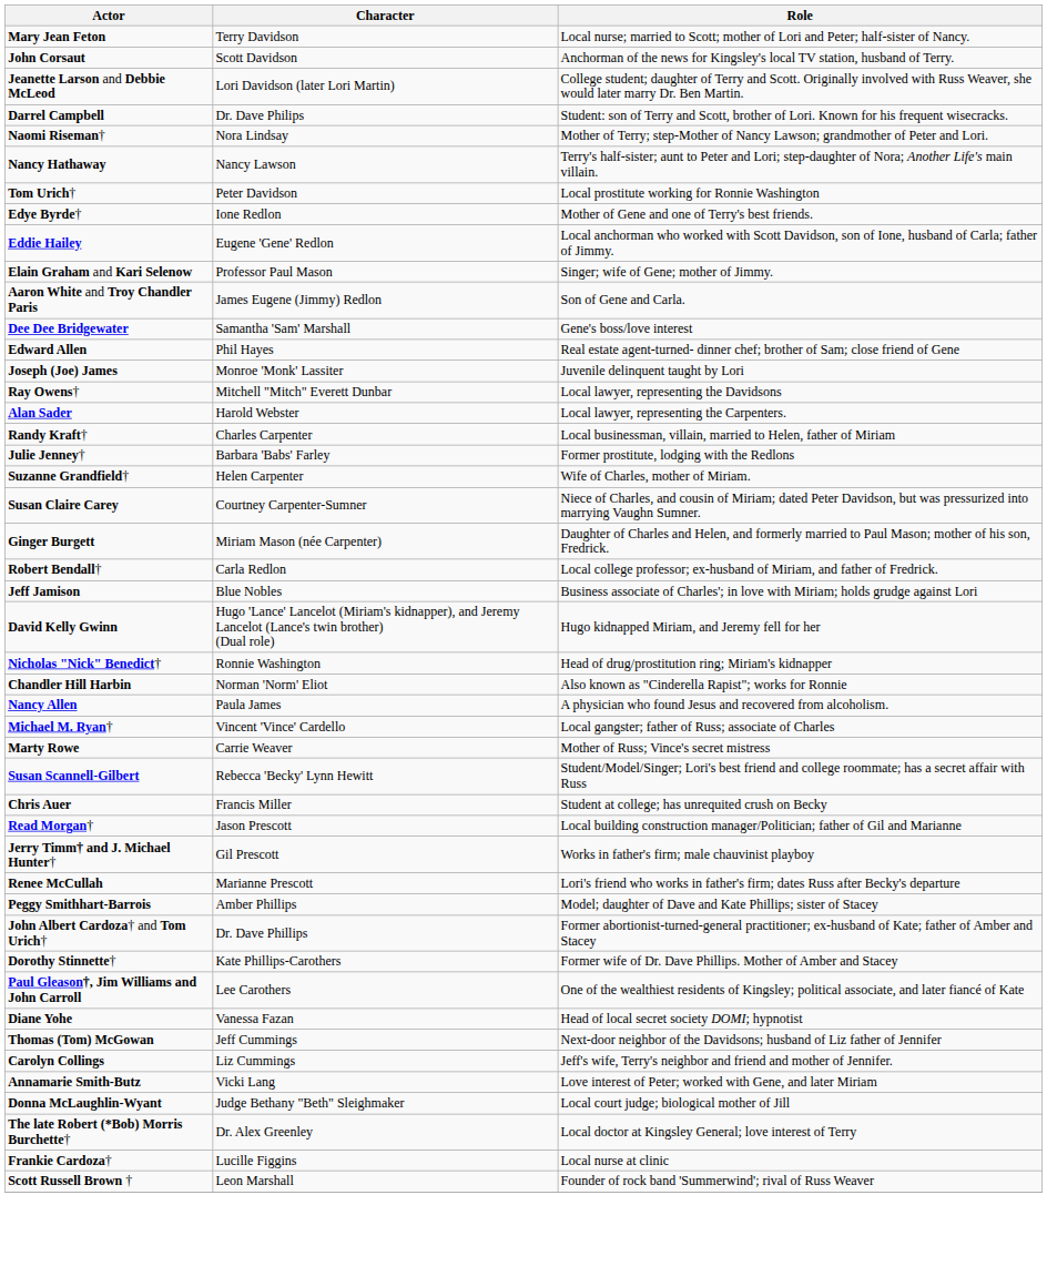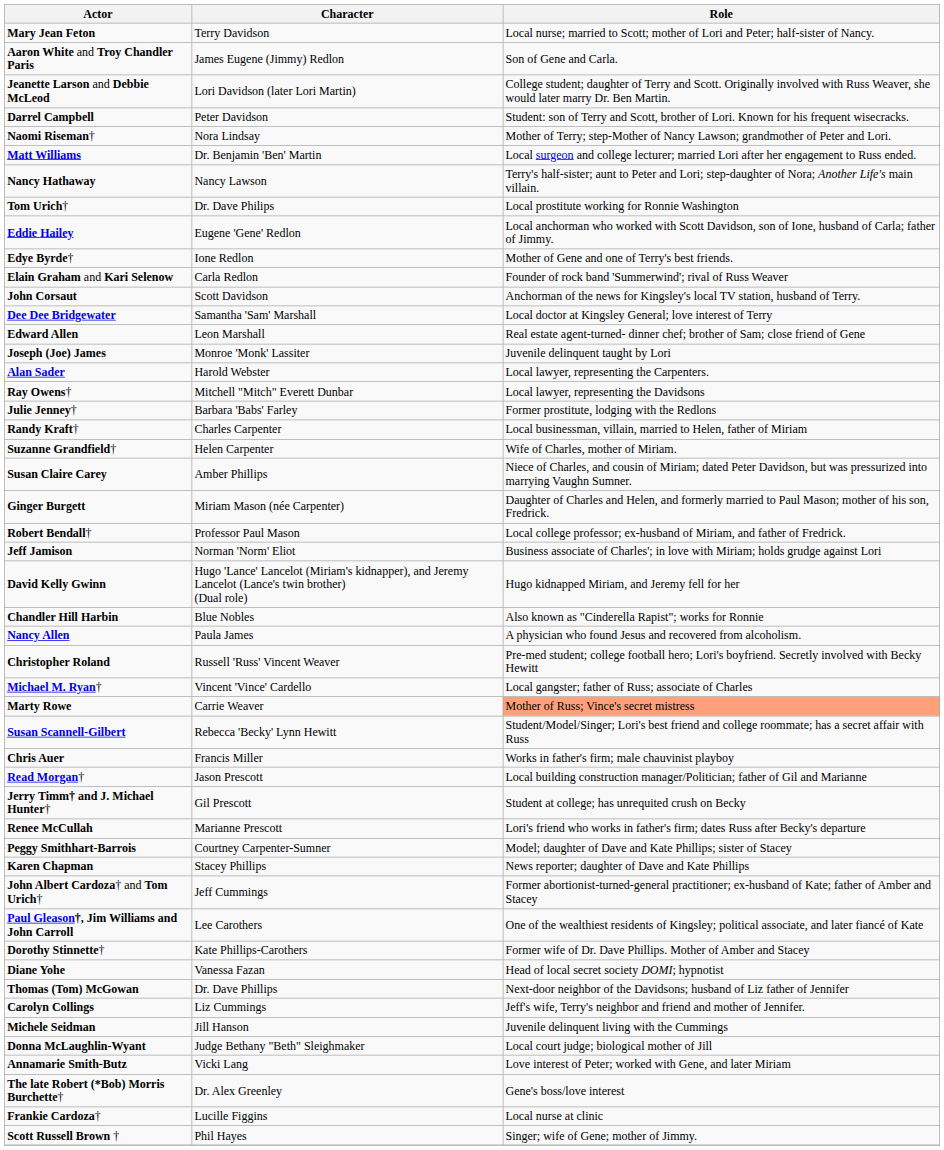 <table class="wikitable">
 <tr>
 <th>Actor</th>
 <th>Character</th>
 <th>Role</th>
 </tr>
 <tr>
 <td><strong>Mary Jean Feton</strong></td>
 <td>Terry Davidson</td>
 <td>Local nurse; married to Scott; mother of Lori and Peter; half-sister of Nancy.</td>
 </tr>
 <tr>
-<td><strong>John Corsaut</strong></td>
-<td>Scott Davidson</td>
-<td>Anchorman of the news for Kingsley's local TV station, husband of Terry.</td>
+<td><strong>Aaron White</strong> and <strong>Troy Chandler Paris</strong></td>
+<td>James Eugene (Jimmy) Redlon</td>
+<td>Son of Gene and Carla.</td>
 </tr>
 <tr>
 <td><strong>Jeanette Larson</strong> and <strong>Debbie McLeod</strong></td>
 <td>Lori Davidson (later Lori Martin)</td>
 <td>College student; daughter of Terry and Scott. Originally involved with Russ Weaver, she would later marry Dr. Ben Martin.</td>
 </tr>
 <tr>
 <td><strong>Darrel Campbell</strong></td>
-<td>Dr. Dave Philips</td>
+<td>Peter Davidson</td>
 <td>Student: son of Terry and Scott, brother of Lori. Known for his frequent wisecracks.</td>
 </tr>
 <tr>
 <td><strong>Naomi Riseman</strong>†</td>
 <td>Nora Lindsay</td>
 <td>Mother of Terry; step-Mother of Nancy Lawson; grandmother of Peter and Lori.</td>
 </tr>
 <tr>
+<td><strong><a href='#'>Matt Williams</a></strong></td>
+<td>Dr. Benjamin 'Ben' Martin</td>
+<td>Local <a href='#'>surgeon</a> and college lecturer; married Lori after her engagement to Russ ended.</td>
+</tr>
+<tr>
 <td><strong>Nancy Hathaway</strong></td>
 <td>Nancy Lawson</td>
 <td>Terry's half-sister; aunt to Peter and Lori; step-daughter of Nora; <em>Another Life's</em> main villain.</td>
 </tr>
 <tr>
 <td><strong>Tom Urich</strong>†</td>
-<td>Peter Davidson</td>
+<td>Dr. Dave Philips</td>
 <td>Local prostitute working for Ronnie Washington</td>
+</tr>
+<tr>
+<td><strong><a href='#'>Eddie Hailey</a></strong></td>
+<td>Eugene 'Gene' Redlon</td>
+<td>Local anchorman who worked with Scott Davidson, son of Ione, husband of Carla; father of Jimmy.</td>
 </tr>
 <tr>
 <td><strong>Edye Byrde</strong>†</td>
 <td>Ione Redlon</td>
 <td>Mother of Gene and one of Terry's best friends.</td>
 </tr>
 <tr>
-<td><strong><a href='#'>Eddie Hailey</a></strong></td>
-<td>Eugene 'Gene' Redlon</td>
-<td>Local anchorman who worked with Scott Davidson, son of Ione, husband of Carla; father of Jimmy.</td>
+<td><strong>Elain Graham</strong> and <strong>Kari Selenow</strong></td>
+<td>Carla Redlon</td>
+<td>Founder of rock band 'Summerwind'; rival of Russ Weaver</td>
 </tr>
 <tr>
-<td><strong>Elain Graham</strong> and <strong>Kari Selenow</strong></td>
-<td>Professor Paul Mason</td>
-<td>Singer; wife of Gene; mother of Jimmy.</td>
-</tr>
-<tr>
-<td><strong>Aaron White</strong> and <strong>Troy Chandler Paris</strong></td>
-<td>James Eugene (Jimmy) Redlon</td>
-<td>Son of Gene and Carla.</td>
+<td><strong>John Corsaut</strong></td>
+<td>Scott Davidson</td>
+<td>Anchorman of the news for Kingsley's local TV station, husband of Terry.</td>
 </tr>
 <tr>
 <td><strong><a href='#'>Dee Dee Bridgewater</a></strong></td>
 <td>Samantha 'Sam' Marshall</td>
-<td>Gene's boss/love interest</td>
+<td>Local doctor at Kingsley General; love interest of Terry</td>
 </tr>
 <tr>
 <td><strong>Edward Allen</strong></td>
-<td>Phil Hayes</td>
+<td>Leon Marshall</td>
 <td>Real estate agent-turned- dinner chef; brother of Sam; close friend of Gene</td>
 </tr>
 <tr>
 <td><strong>Joseph (Joe) James</strong></td>
 <td>Monroe 'Monk' Lassiter</td>
 <td>Juvenile delinquent taught by Lori</td>
 </tr>
 <tr>
+<td><strong><a href='#'>Alan Sader</a></strong></td>
+<td>Harold Webster</td>
+<td>Local lawyer, representing the Carpenters.</td>
+</tr>
+<tr>
 <td><strong>Ray Owens</strong>†</td>
 <td>Mitchell "Mitch" Everett Dunbar</td>
 <td>Local lawyer, representing the Davidsons</td>
 </tr>
 <tr>
-<td><strong><a href='#'>Alan Sader</a></strong></td>
-<td>Harold Webster</td>
-<td>Local lawyer, representing the Carpenters.</td>
+<td><strong>Julie Jenney</strong>†</td>
+<td>Barbara 'Babs' Farley</td>
+<td>Former prostitute, lodging with the Redlons</td>
 </tr>
 <tr>
 <td><strong>Randy Kraft</strong>†</td>
 <td>Charles Carpenter</td>
 <td>Local businessman, villain, married to Helen, father of Miriam</td>
-</tr>
-<tr>
-<td><strong>Julie Jenney</strong>†</td>
-<td>Barbara 'Babs' Farley</td>
-<td>Former prostitute, lodging with the Redlons</td>
 </tr>
 <tr>
 <td><strong>Suzanne Grandfield</strong>†</td>
 <td>Helen Carpenter</td>
 <td>Wife of Charles, mother of Miriam.</td>
 </tr>
 <tr>
 <td><strong>Susan Claire Carey</strong></td>
-<td>Courtney Carpenter-Sumner</td>
+<td>Amber Phillips</td>
 <td>Niece of Charles, and cousin of Miriam; dated Peter Davidson, but was pressurized into marrying Vaughn Sumner.</td>
 </tr>
 <tr>
 <td><strong>Ginger Burgett</strong></td>
 <td>Miriam Mason (née Carpenter)</td>
 <td>Daughter of Charles and Helen, and formerly married to Paul Mason; mother of his son, Fredrick.</td>
 </tr>
 <tr>
 <td><strong>Robert Bendall</strong>†</td>
-<td>Carla Redlon</td>
+<td>Professor Paul Mason</td>
 <td>Local college professor; ex-husband of Miriam, and father of Fredrick.</td>
 </tr>
 <tr>
 <td><strong> Jeff Jamison</strong></td>
-<td>Blue Nobles</td>
+<td>Norman 'Norm' Eliot</td>
 <td>Business associate of Charles'; in love with Miriam; holds grudge against Lori</td>
 </tr>
 <tr>
 <td><strong>David Kelly Gwinn</strong></td>
 <td>Hugo 'Lance' Lancelot (Miriam's kidnapper), and Jeremy Lancelot (Lance's twin brother) <br>(Dual role)</td>
 <td>Hugo kidnapped Miriam, and Jeremy fell for her</td>
 </tr>
 <tr>
-<td><strong><a href='#'>Nicholas "Nick" Benedict</a></strong>†</td>
-<td>Ronnie Washington</td>
-<td>Head of drug/prostitution ring; Miriam's kidnapper</td>
-</tr>
-<tr>
 <td><strong>Chandler Hill Harbin</strong></td>
-<td>Norman 'Norm' Eliot</td>
+<td>Blue Nobles</td>
 <td>Also known as "Cinderella Rapist"; works for Ronnie</td>
 </tr>
 <tr>
 <td><strong><a href='#'>Nancy Allen</a></strong></td>
 <td>Paula James</td>
 <td>A physician who found Jesus and recovered from alcoholism.</td>
+</tr>
+<tr>
+<td><strong>Christopher Roland</strong></td>
+<td>Russell 'Russ' Vincent Weaver</td>
+<td>Pre-med student; college football hero; Lori's boyfriend. Secretly involved with Becky Hewitt</td>
 </tr>
 <tr>
 <td><strong><a href='#'>Michael M. Ryan</a></strong>†</td>
 <td>Vincent 'Vince' Cardello</td>
 <td>Local gangster; father of Russ; associate of Charles</td>
 </tr>
 <tr>
 <td><strong>Marty Rowe</strong></td>
 <td>Carrie Weaver</td>
-<td>Mother of Russ; Vince's secret mistress</td>
+<td style="background: lightsalmon;">Mother of Russ; Vince's secret mistress</td>
 </tr>
 <tr>
 <td><strong><a href='#'>Susan Scannell-Gilbert</a></strong></td>
 <td>Rebecca 'Becky' Lynn Hewitt</td>
 <td>Student/Model/Singer; Lori's best friend and college roommate; has a secret affair with Russ</td>
 </tr>
 <tr>
 <td><strong>Chris Auer</strong></td>
 <td>Francis Miller</td>
-<td>Student at college; has unrequited crush on Becky</td>
+<td>Works in father's firm; male chauvinist playboy</td>
 </tr>
 <tr>
 <td><strong><a href='#'>Read Morgan</a></strong>†</td>
 <td>Jason Prescott</td>
 <td>Local building construction manager/Politician; father of Gil and Marianne</td>
 </tr>
 <tr>
 <td><strong>Jerry Timm† and J. Michael Hunter</strong>†</td>
 <td>Gil Prescott</td>
-<td>Works in father's firm; male chauvinist playboy</td>
+<td>Student at college; has unrequited crush on Becky</td>
 </tr>
 <tr>
 <td><strong>Renee McCullah</strong></td>
 <td>Marianne Prescott</td>
 <td>Lori's friend who works in father's firm; dates Russ after Becky's departure</td>
 </tr>
 <tr>
 <td><strong>Peggy Smithhart-Barrois</strong></td>
-<td>Amber Phillips</td>
+<td>Courtney Carpenter-Sumner</td>
 <td>Model; daughter of Dave and Kate Phillips; sister of Stacey</td>
 </tr>
 <tr>
+<td><strong>Karen Chapman</strong></td>
+<td>Stacey Phillips</td>
+<td>News reporter; daughter of Dave and Kate Phillips</td>
+</tr>
+<tr>
 <td><strong> John Albert Cardoza</strong>† and <strong>Tom Urich</strong>†</td>
-<td>Dr. Dave Phillips</td>
+<td>Jeff Cummings</td>
 <td>Former abortionist-turned-general practitioner; ex-husband of Kate; father of Amber and Stacey</td>
+</tr>
+<tr>
+<td><strong><a href='#'>Paul Gleason</a>†, Jim Williams and John Carroll</strong></td>
+<td>Lee Carothers</td>
+<td>One of the wealthiest residents of Kingsley; political associate, and later fiancé of Kate</td>
 </tr>
 <tr>
 <td><strong>Dorothy Stinnette</strong>†</td>
 <td>Kate Phillips-Carothers</td>
 <td>Former wife of Dr. Dave Phillips. Mother of Amber and Stacey</td>
-</tr>
-<tr>
-<td><strong><a href='#'>Paul Gleason</a>†, Jim Williams and John Carroll</strong></td>
-<td>Lee Carothers</td>
-<td>One of the wealthiest residents of Kingsley; political associate, and later fiancé of Kate</td>
 </tr>
 <tr>
 <td><strong>Diane Yohe</strong></td>
 <td>Vanessa Fazan</td>
 <td>Head of local secret society <em>DOMI</em>; hypnotist</td>
 </tr>
 <tr>
 <td><strong>Thomas (Tom) McGowan</strong></td>
-<td>Jeff Cummings</td>
+<td>Dr. Dave Phillips</td>
 <td>Next-door neighbor of the Davidsons; husband of Liz father of Jennifer</td>
 </tr>
 <tr>
 <td><strong>Carolyn Collings</strong></td>
 <td>Liz Cummings</td>
 <td>Jeff's wife, Terry's neighbor and friend and mother of Jennifer.</td>
 </tr>
 <tr>
-<td><strong>Annamarie Smith-Butz</strong></td>
-<td>Vicki Lang</td>
-<td>Love interest of Peter; worked with Gene, and later Miriam</td>
+<td><strong>Michele Seidman</strong></td>
+<td>Jill Hanson</td>
+<td>Juvenile delinquent living with the Cummings</td>
 </tr>
 <tr>
 <td><strong>Donna McLaughlin-Wyant</strong></td>
 <td>Judge Bethany "Beth" Sleighmaker</td>
 <td>Local court judge; biological mother of Jill</td>
 </tr>
 <tr>
+<td><strong>Annamarie Smith-Butz</strong></td>
+<td>Vicki Lang</td>
+<td>Love interest of Peter; worked with Gene, and later Miriam</td>
+</tr>
+<tr>
 <td><strong>The late Robert (*Bob) Morris Burchette</strong>†</td>
 <td>Dr. Alex Greenley</td>
-<td>Local doctor at Kingsley General; love interest of Terry</td>
+<td>Gene's boss/love interest</td>
 </tr>
 <tr>
 <td><strong>Frankie Cardoza</strong>†</td>
 <td>Lucille Figgins</td>
 <td>Local nurse at clinic</td>
 </tr>
 <tr>
 <td><strong>Scott Russell Brown </strong>†</td>
-<td>Leon Marshall</td>
-<td>Founder of rock band 'Summerwind'; rival of Russ Weaver</td>
+<td>Phil Hayes</td>
+<td>Singer; wife of Gene; mother of Jimmy.</td>
 </tr>
 <tr>
 </tr>
 </table>
